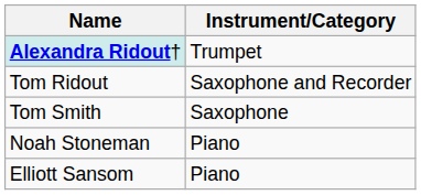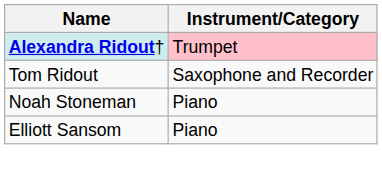 <table class="wikitable sortable" style="font-size: 95%">
 <tr>
 <th>Name</th>
 <th>Instrument/Category</th>
 </tr>
 <tr>
 <td bgcolor="#CFECEC"><strong><a href='#'>Alexandra Ridout</a></strong>†</td>
-<td>Trumpet</td>
+<td style="background: pink;">Trumpet</td>
 </tr>
 <tr>
 <td>Tom Ridout</td>
 <td>Saxophone and Recorder</td>
-</tr>
-<tr>
-<td>Tom Smith</td>
-<td>Saxophone</td>
 </tr>
 <tr>
 <td>Noah Stoneman</td>
 <td>Piano</td>
 </tr>
 <tr>
 <td>Elliott Sansom</td>
 <td>Piano</td>
 </tr>
 </table>
